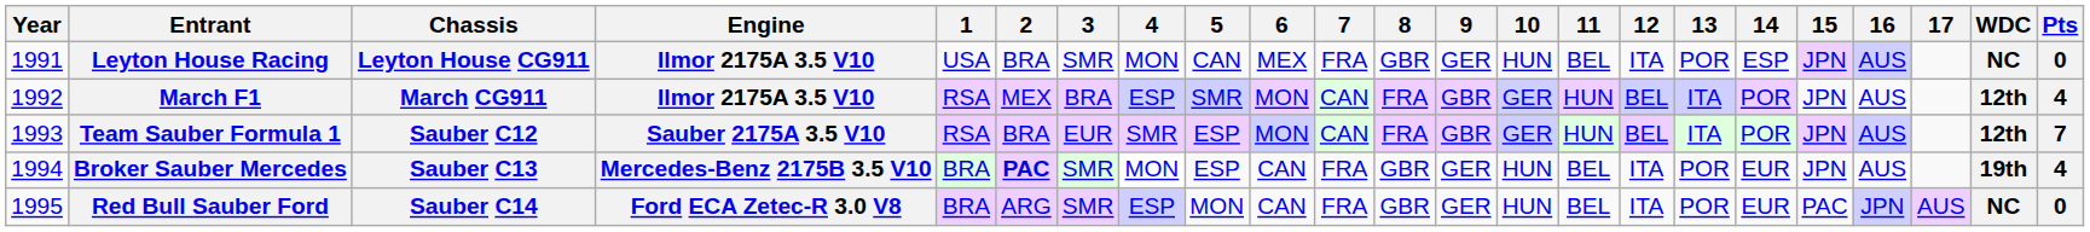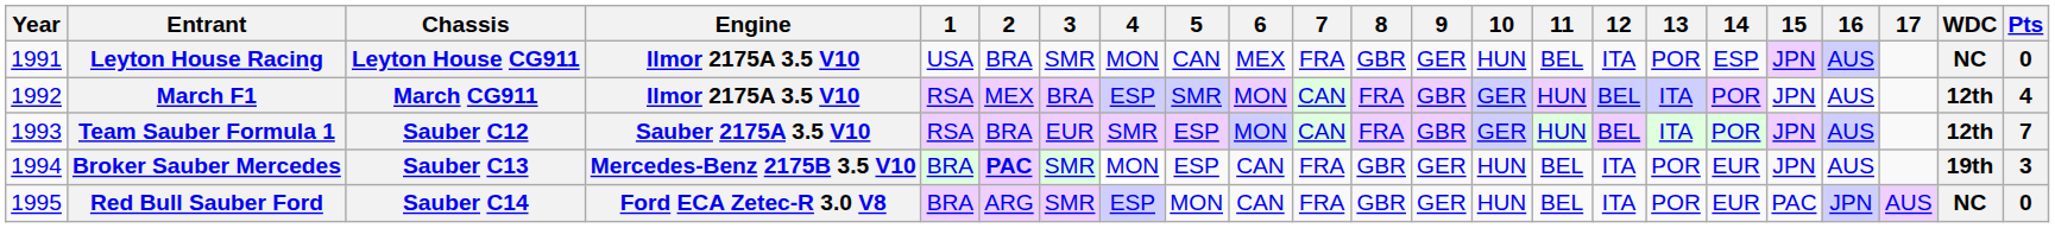 <table class="wikitable" style="text-align:center; font-size:85%">
 <tr>
 <th>Year</th>
 <th>Entrant</th>
 <th>Chassis</th>
 <th>Engine</th>
 <th>1</th>
 <th>2</th>
 <th>3</th>
 <th>4</th>
 <th>5</th>
 <th>6</th>
 <th>7</th>
 <th>8</th>
 <th>9</th>
 <th>10</th>
 <th>11</th>
 <th>12</th>
 <th>13</th>
 <th>14</th>
 <th>15</th>
 <th>16</th>
 <th>17</th>
 <th>WDC</th>
 <th><a href='#'>Pts</a></th>
 </tr>
 <tr>
 <td><a href='#'>1991</a></td>
 <th nowrap><a href='#'>Leyton House Racing</a></th>
 <th nowrap><a href='#'>Leyton House</a> <a href='#'>CG911</a></th>
 <th nowrap><a href='#'>Ilmor</a> 2175A 3.5 <a href='#'>V10</a></th>
 <td><a href='#'>USA</a></td>
 <td><a href='#'>BRA</a></td>
 <td><a href='#'>SMR</a></td>
 <td><a href='#'>MON</a></td>
 <td><a href='#'>CAN</a></td>
 <td><a href='#'>MEX</a></td>
 <td><a href='#'>FRA</a></td>
 <td><a href='#'>GBR</a></td>
 <td><a href='#'>GER</a></td>
 <td><a href='#'>HUN</a></td>
 <td><a href='#'>BEL</a></td>
 <td><a href='#'>ITA</a></td>
 <td><a href='#'>POR</a></td>
 <td><a href='#'>ESP</a></td>
 <td style="background:#EFCFFF;"><a href='#'>JPN</a><br></td>
 <td style="background:#CFCFFF;"><a href='#'>AUS</a><br></td>
 <td></td>
 <th>NC</th>
 <th>0</th>
 </tr>
 <tr>
 <td><a href='#'>1992</a></td>
 <th nowrap><a href='#'>March F1</a></th>
 <th nowrap><a href='#'>March</a> <a href='#'>CG911</a></th>
 <th nowrap><a href='#'>Ilmor</a> 2175A 3.5 <a href='#'>V10</a></th>
 <td style="background:#EFCFFF;"><a href='#'>RSA</a><br></td>
 <td style="background:#EFCFFF;"><a href='#'>MEX</a><br></td>
 <td style="background:#EFCFFF;"><a href='#'>BRA</a><br></td>
 <td style="background:#CFCFFF;"><a href='#'>ESP</a><br></td>
 <td style="background:#CFCFFF;"><a href='#'>SMR</a><br></td>
 <td style="background:#EFCFFF;"><a href='#'>MON</a><br></td>
 <td style="background:#DFFFDF;"><a href='#'>CAN</a><br></td>
 <td style="background:#EFCFFF;"><a href='#'>FRA</a><br></td>
 <td style="background:#EFCFFF;"><a href='#'>GBR</a><br></td>
 <td style="background:#CFCFFF;"><a href='#'>GER</a><br></td>
 <td style="background:#EFCFFF;"><a href='#'>HUN</a><br></td>
 <td style="background:#CFCFFF;"><a href='#'>BEL</a><br></td>
 <td style="background:#CFCFFF;"><a href='#'>ITA</a><br></td>
 <td style="background:#EFCFFF;"><a href='#'>POR</a><br></td>
 <td><a href='#'>JPN</a></td>
 <td><a href='#'>AUS</a></td>
 <td></td>
 <th>12th</th>
 <th>4</th>
 </tr>
 <tr>
 <td><a href='#'>1993</a></td>
 <th nowrap><a href='#'>Team Sauber Formula 1</a></th>
 <th nowrap><a href='#'>Sauber</a> <a href='#'>C12</a></th>
 <th nowrap><a href='#'>Sauber</a> <a href='#'>2175A</a> 3.5 <a href='#'>V10</a></th>
 <td style="background:#EFCFFF;"><a href='#'>RSA</a><br></td>
 <td style="background:#EFCFFF;"><a href='#'>BRA</a><br></td>
 <td style="background:#EFCFFF;"><a href='#'>EUR</a><br></td>
 <td style="background:#EFCFFF;"><a href='#'>SMR</a><br></td>
 <td style="background:#EFCFFF;"><a href='#'>ESP</a><br></td>
 <td style="background:#CFCFFF;"><a href='#'>MON</a><br></td>
 <td style="background:#DFFFDF;"><a href='#'>CAN</a><br></td>
 <td style="background:#EFCFFF;"><a href='#'>FRA</a><br></td>
 <td style="background:#EFCFFF;"><a href='#'>GBR</a><br></td>
 <td style="background:#CFCFFF;"><a href='#'>GER</a><br></td>
 <td style="background:#DFFFDF;"><a href='#'>HUN</a><br></td>
 <td style="background:#EFCFFF;"><a href='#'>BEL</a><br></td>
 <td style="background:#DFFFDF;"><a href='#'>ITA</a><br></td>
 <td style="background:#DFFFDF;"><a href='#'>POR</a><br></td>
 <td style="background:#EFCFFF;"><a href='#'>JPN</a><br></td>
 <td style="background:#CFCFFF;"><a href='#'>AUS</a><br></td>
 <td></td>
 <th>12th</th>
 <th>7</th>
 </tr>
 <tr>
 <td><a href='#'>1994</a></td>
 <th nowrap><a href='#'>Broker Sauber Mercedes</a></th>
 <th nowrap><a href='#'>Sauber</a> <a href='#'>C13</a></th>
 <th nowrap><a href='#'>Mercedes-Benz</a> <a href='#'>2175B</a> 3.5 <a href='#'>V10</a></th>
 <td style="background:#DFFFDF;"><a href='#'>BRA</a><br></td>
 <td style="background:#EFCFFF;"><strong><a href='#'>PAC</a><br></strong></td>
 <td style="background:#DFFFDF;"><a href='#'>SMR</a><br></td>
 <td style="background:#ffffff;"><a href='#'>MON</a><br></td>
 <td><a href='#'>ESP</a></td>
 <td><a href='#'>CAN</a></td>
 <td><a href='#'>FRA</a></td>
 <td><a href='#'>GBR</a></td>
 <td><a href='#'>GER</a></td>
 <td><a href='#'>HUN</a></td>
 <td><a href='#'>BEL</a></td>
 <td><a href='#'>ITA</a></td>
 <td><a href='#'>POR</a></td>
 <td><a href='#'>EUR</a></td>
 <td><a href='#'>JPN</a></td>
 <td><a href='#'>AUS</a></td>
 <td></td>
 <th>19th</th>
-<th>4</th>
+<th>3</th>
 </tr>
 <tr>
 <td><a href='#'>1995</a></td>
 <th nowrap><a href='#'>Red Bull Sauber Ford</a></th>
 <th nowrap><a href='#'>Sauber</a> <a href='#'>C14</a></th>
 <th nowrap><a href='#'>Ford</a> <a href='#'>ECA Zetec-R</a> 3.0 <a href='#'>V8</a></th>
 <td style="background:#EFCFFF;"><a href='#'>BRA</a><br></td>
 <td style="background:#EFCFFF;"><a href='#'>ARG</a><br></td>
 <td style="background:#EFCFFF;"><a href='#'>SMR</a><br></td>
 <td style="background:#CFCFFF;"><a href='#'>ESP</a><br></td>
 <td><a href='#'>MON</a></td>
 <td><a href='#'>CAN</a></td>
 <td><a href='#'>FRA</a></td>
 <td><a href='#'>GBR</a></td>
 <td><a href='#'>GER</a></td>
 <td><a href='#'>HUN</a></td>
 <td><a href='#'>BEL</a></td>
 <td><a href='#'>ITA</a></td>
 <td><a href='#'>POR</a></td>
 <td><a href='#'>EUR</a></td>
 <td><a href='#'>PAC</a></td>
 <td style="background:#CFCFFF;"><a href='#'>JPN</a><br></td>
 <td style="background:#EFCFFF;"><a href='#'>AUS</a><br></td>
 <th>NC</th>
 <th>0</th>
 </tr>
 </table>
